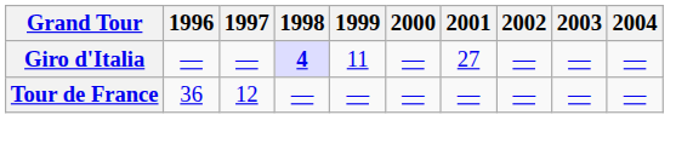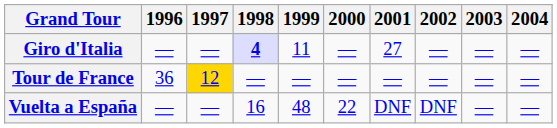 <table class="wikitable plainrowheaders">
 <tr>
 <th scope="col"><a href='#'>Grand Tour</a></th>
 <th scope="col">1996</th>
 <th scope="col">1997</th>
 <th scope="col">1998</th>
 <th scope="col">1999</th>
 <th scope="col">2000</th>
 <th scope="col">2001</th>
 <th scope="col">2002</th>
 <th scope="col">2003</th>
 <th scope="col">2004</th>
 </tr>
 <tr style="text-align:center;">
 <th scope="row"> <a href='#'>Giro d'Italia</a></th>
 <td><a href='#'>—</a></td>
 <td><a href='#'>—</a></td>
 <td style="background:#ddddff;"><strong><a href='#'>4</a></strong></td>
 <td><a href='#'>11</a></td>
 <td><a href='#'>—</a></td>
 <td><a href='#'>27</a></td>
 <td><a href='#'>—</a></td>
 <td><a href='#'>—</a></td>
 <td><a href='#'>—</a></td>
 </tr>
 <tr style="text-align:center;">
 <th scope="row"> <a href='#'>Tour de France</a></th>
 <td><a href='#'>36</a></td>
-<td><a href='#'>12</a></td>
+<td style="background: gold;"><a href='#'>12</a></td>
 <td><a href='#'>—</a></td>
 <td><a href='#'>—</a></td>
 <td><a href='#'>—</a></td>
 <td><a href='#'>—</a></td>
 <td><a href='#'>—</a></td>
 <td><a href='#'>—</a></td>
 <td><a href='#'>—</a></td>
 </tr>
+<tr style="text-align:center;">
+<th scope="row"> <a href='#'>Vuelta a España</a></th>
+<td><a href='#'>—</a></td>
+<td><a href='#'>—</a></td>
+<td><a href='#'>16</a></td>
+<td><a href='#'>48</a></td>
+<td><a href='#'>22</a></td>
+<td><a href='#'>DNF</a></td>
+<td><a href='#'>DNF</a></td>
+<td><a href='#'>—</a></td>
+<td><a href='#'>—</a></td>
+</tr>
 </table>
